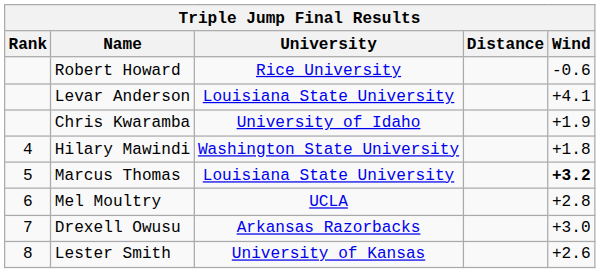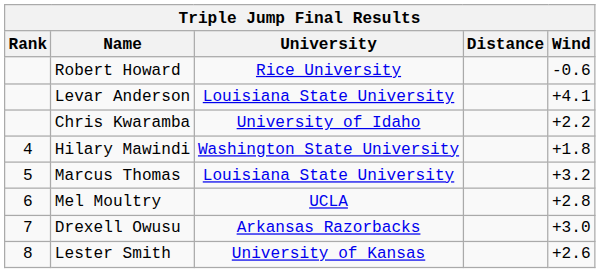 <table class="wikitable sortable" style="text-align:center">
 <tr>
 <th colspan="5">Triple Jump Final Results</th>
 </tr>
 <tr>
 <th>Rank</th>
 <th>Name</th>
 <th>University</th>
 <th>Distance</th>
 <th>Wind</th>
 </tr>
 <tr>
 <td></td>
 <td align=left>Robert Howard</td>
 <td><a href='#'>Rice University</a></td>
 <td></td>
 <td>-0.6</td>
 </tr>
 <tr>
 <td></td>
 <td align=left>Levar Anderson</td>
 <td><a href='#'>Louisiana State University</a></td>
 <td></td>
 <td>+4.1</td>
 </tr>
 <tr>
 <td></td>
 <td align=left>Chris Kwaramba</td>
 <td><a href='#'>University of Idaho</a></td>
 <td></td>
-<td>+1.9</td>
+<td>+2.2</td>
 </tr>
 <tr>
 <td>4</td>
 <td align=left>Hilary Mawindi</td>
 <td><a href='#'>Washington State University</a></td>
 <td></td>
 <td>+1.8</td>
 </tr>
 <tr>
 <td>5</td>
 <td align=left>Marcus Thomas</td>
 <td><a href='#'>Louisiana State University</a></td>
 <td></td>
-<td><strong>+3.2</strong></td>
+<td>+3.2</td>
 </tr>
 <tr>
 <td>6</td>
 <td align=left>Mel Moultry</td>
 <td><a href='#'>UCLA</a></td>
 <td></td>
 <td>+2.8</td>
 </tr>
 <tr>
 <td>7</td>
 <td align=left>Drexell Owusu</td>
 <td><a href='#'>Arkansas Razorbacks</a></td>
 <td></td>
 <td>+3.0</td>
 </tr>
 <tr>
 <td>8</td>
 <td align=left>Lester Smith</td>
 <td><a href='#'>University of Kansas</a></td>
 <td></td>
 <td>+2.6</td>
 </tr>
 </table>
